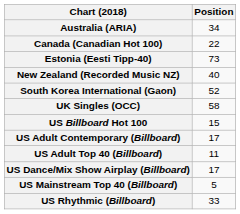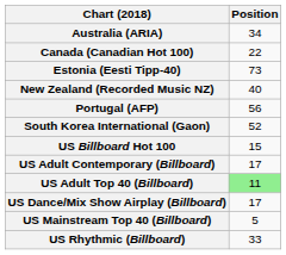 <table class="wikitable sortable plainrowheaders" style="text-align:center">
 <tr>
 <th scope="col">Chart (2018)</th>
 <th scope="col">Position</th>
 </tr>
 <tr>
 <th scope="row">Australia (ARIA)</th>
 <td>34</td>
 </tr>
 <tr>
 <th scope="row">Canada (Canadian Hot 100)</th>
 <td>22</td>
 </tr>
 <tr>
 <th scope="row">Estonia (Eesti Tipp-40)</th>
 <td>73</td>
 </tr>
 <tr>
 <th scope="row">New Zealand (Recorded Music NZ)</th>
 <td>40</td>
 </tr>
 <tr>
+<th scope="row">Portugal (AFP)</th>
+<td>56</td>
+</tr>
+<tr>
 <th scope="row">South Korea International (Gaon)</th>
 <td>52</td>
-</tr>
-<tr>
-<th scope="row">UK Singles (OCC)</th>
-<td>58</td>
 </tr>
 <tr>
 <th scope="row">US <em>Billboard</em> Hot 100</th>
 <td>15</td>
 </tr>
 <tr>
 <th scope="row">US Adult Contemporary (<em>Billboard</em>)</th>
 <td>17</td>
 </tr>
 <tr>
 <th scope="row">US Adult Top 40 (<em>Billboard</em>)</th>
-<td>11</td>
+<td style="background: lightgreen;">11</td>
 </tr>
 <tr>
 <th scope="row">US Dance/Mix Show Airplay (<em>Billboard</em>)</th>
 <td>17</td>
 </tr>
 <tr>
 <th scope="row">US Mainstream Top 40 (<em>Billboard</em>)</th>
 <td>5</td>
 </tr>
 <tr>
 <th scope="row">US Rhythmic (<em>Billboard</em>)</th>
 <td>33</td>
 </tr>
 </table>
